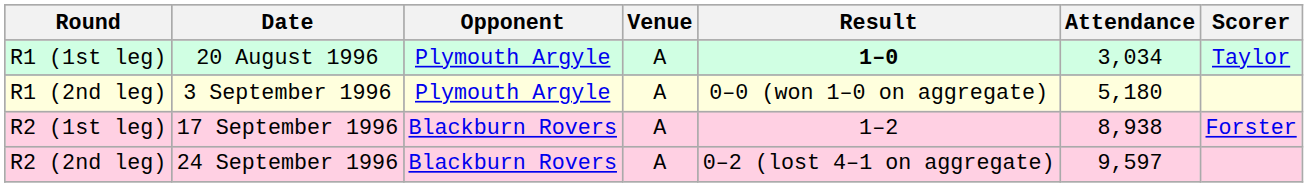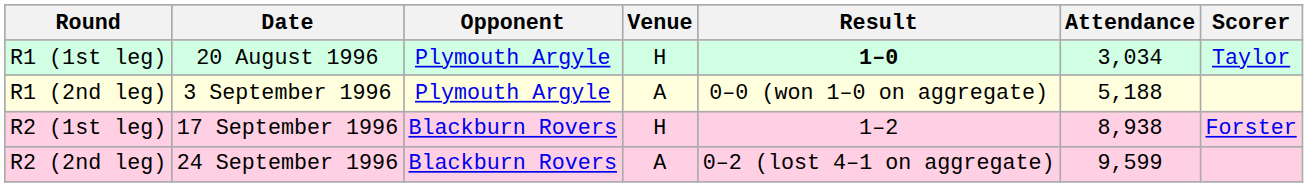 <table class="wikitable sortable" style="text-align:center;">
 <tr>
 <th>Round</th>
 <th>Date</th>
 <th>Opponent</th>
 <th>Venue</th>
 <th>Result</th>
 <th>Attendance</th>
 <th>Scorer</th>
 </tr>
 <tr style="background:#d0ffe3;">
 <td>R1 (1st leg)</td>
 <td>20 August 1996</td>
 <td><a href='#'>Plymouth Argyle</a></td>
-<td>A</td>
+<td>H</td>
 <td><strong>1–0</strong></td>
 <td>3,034</td>
 <td><a href='#'>Taylor</a></td>
 </tr>
 <tr style="background:#ffd;">
 <td>R1 (2nd leg)</td>
 <td>3 September 1996</td>
 <td><a href='#'>Plymouth Argyle</a></td>
 <td>A</td>
 <td>0–0 (won 1–0 on aggregate)</td>
-<td>5,180</td>
+<td>5,188</td>
 <td></td>
 </tr>
 <tr style="background:#ffd0e3;">
 <td>R2 (1st leg)</td>
 <td>17 September 1996</td>
 <td><a href='#'>Blackburn Rovers</a></td>
-<td>A</td>
+<td>H</td>
 <td>1–2</td>
 <td>8,938</td>
 <td><a href='#'>Forster</a></td>
 </tr>
 <tr style="background:#ffd0e3;">
 <td>R2 (2nd leg)</td>
 <td>24 September 1996</td>
 <td><a href='#'>Blackburn Rovers</a></td>
 <td>A</td>
 <td>0–2 (lost 4–1 on aggregate)</td>
-<td>9,597</td>
+<td>9,599</td>
 <td></td>
 </tr>
 </table>
